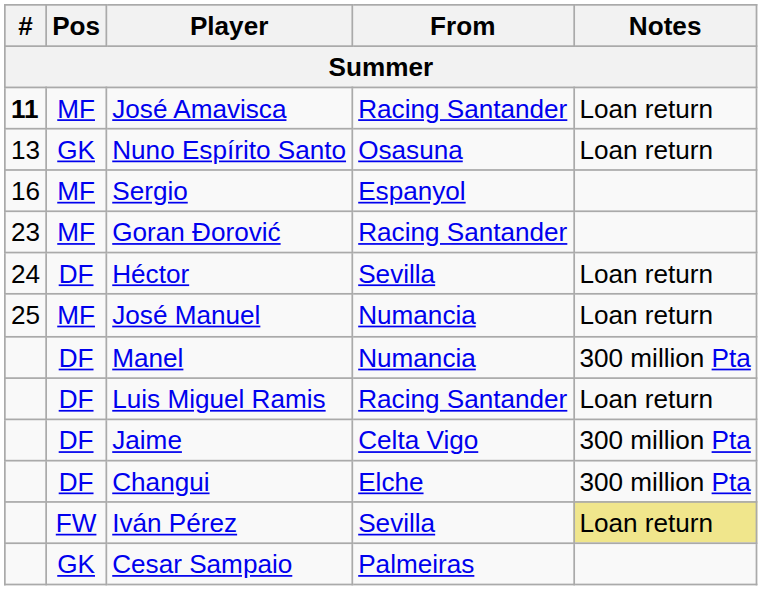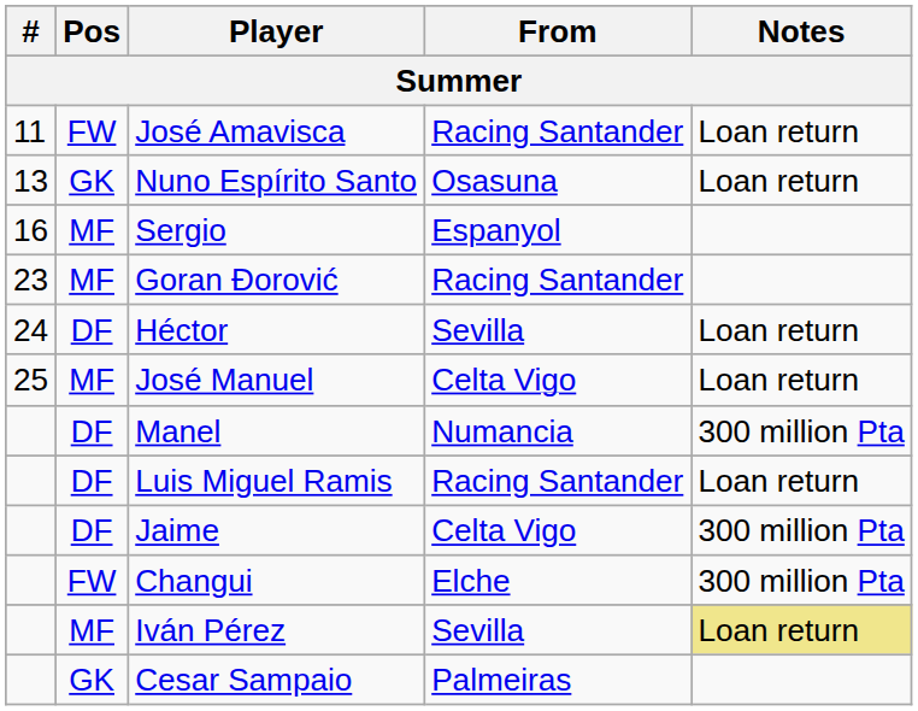 <table class="wikitable" style="font-size:95%; text-align:left;">
 <tr>
 <th>#</th>
 <th>Pos</th>
 <th>Player</th>
 <th>From</th>
 <th>Notes</th>
 </tr>
 <tr>
 <th colspan="5">Summer</th>
 </tr>
 <tr>
-<td><strong>11</strong></td>
-<td align="center"><a href='#'>MF</a></td>
+<td>11</td>
+<td align="center"><a href='#'>FW</a></td>
 <td> <a href='#'>José Amavisca</a></td>
 <td> <a href='#'>Racing Santander</a></td>
 <td>Loan return</td>
 </tr>
 <tr>
 <td>13</td>
 <td align="center"><a href='#'>GK</a></td>
 <td> <a href='#'>Nuno Espírito Santo</a></td>
 <td> <a href='#'>Osasuna</a></td>
 <td>Loan return</td>
 </tr>
 <tr>
 <td>16</td>
 <td align="center"><a href='#'>MF</a></td>
 <td> <a href='#'>Sergio</a></td>
 <td> <a href='#'>Espanyol</a></td>
 <td></td>
 </tr>
 <tr>
 <td>23</td>
 <td align="center"><a href='#'>MF</a></td>
 <td> <a href='#'>Goran Đorović</a></td>
 <td> <a href='#'>Racing Santander</a></td>
 <td></td>
 </tr>
 <tr>
 <td>24</td>
 <td align="center"><a href='#'>DF</a></td>
 <td> <a href='#'>Héctor</a></td>
 <td> <a href='#'>Sevilla</a></td>
 <td>Loan return</td>
 </tr>
 <tr>
 <td>25</td>
 <td align="center"><a href='#'>MF</a></td>
 <td> <a href='#'>José Manuel</a></td>
-<td> <a href='#'>Numancia</a></td>
+<td> <a href='#'>Celta Vigo</a></td>
 <td>Loan return</td>
 </tr>
 <tr>
 <td></td>
 <td align="center"><a href='#'>DF</a></td>
 <td> <a href='#'>Manel</a></td>
 <td> <a href='#'>Numancia</a></td>
 <td>300 million <a href='#'>Pta</a></td>
 </tr>
 <tr>
 <td></td>
 <td align="center"><a href='#'>DF</a></td>
 <td> <a href='#'>Luis Miguel Ramis</a></td>
 <td> <a href='#'>Racing Santander</a></td>
 <td>Loan return</td>
 </tr>
 <tr>
 <td></td>
 <td align="center"><a href='#'>DF</a></td>
 <td> <a href='#'>Jaime</a></td>
 <td> <a href='#'>Celta Vigo</a></td>
 <td>300 million <a href='#'>Pta</a></td>
 </tr>
 <tr>
 <td></td>
-<td align="center"><a href='#'>DF</a></td>
+<td align="center"><a href='#'>FW</a></td>
 <td> <a href='#'>Changui</a></td>
 <td> <a href='#'>Elche</a></td>
 <td>300 million <a href='#'>Pta</a></td>
 </tr>
 <tr>
 <td></td>
-<td align="center"><a href='#'>FW</a></td>
+<td align="center"><a href='#'>MF</a></td>
 <td> <a href='#'>Iván Pérez</a></td>
 <td> <a href='#'>Sevilla</a></td>
 <td style="background: khaki;">Loan return</td>
 </tr>
 <tr>
 <td></td>
 <td align="center"><a href='#'>GK</a></td>
 <td> <a href='#'>Cesar Sampaio</a></td>
 <td> <a href='#'>Palmeiras</a></td>
 <td></td>
 </tr>
 </table>
